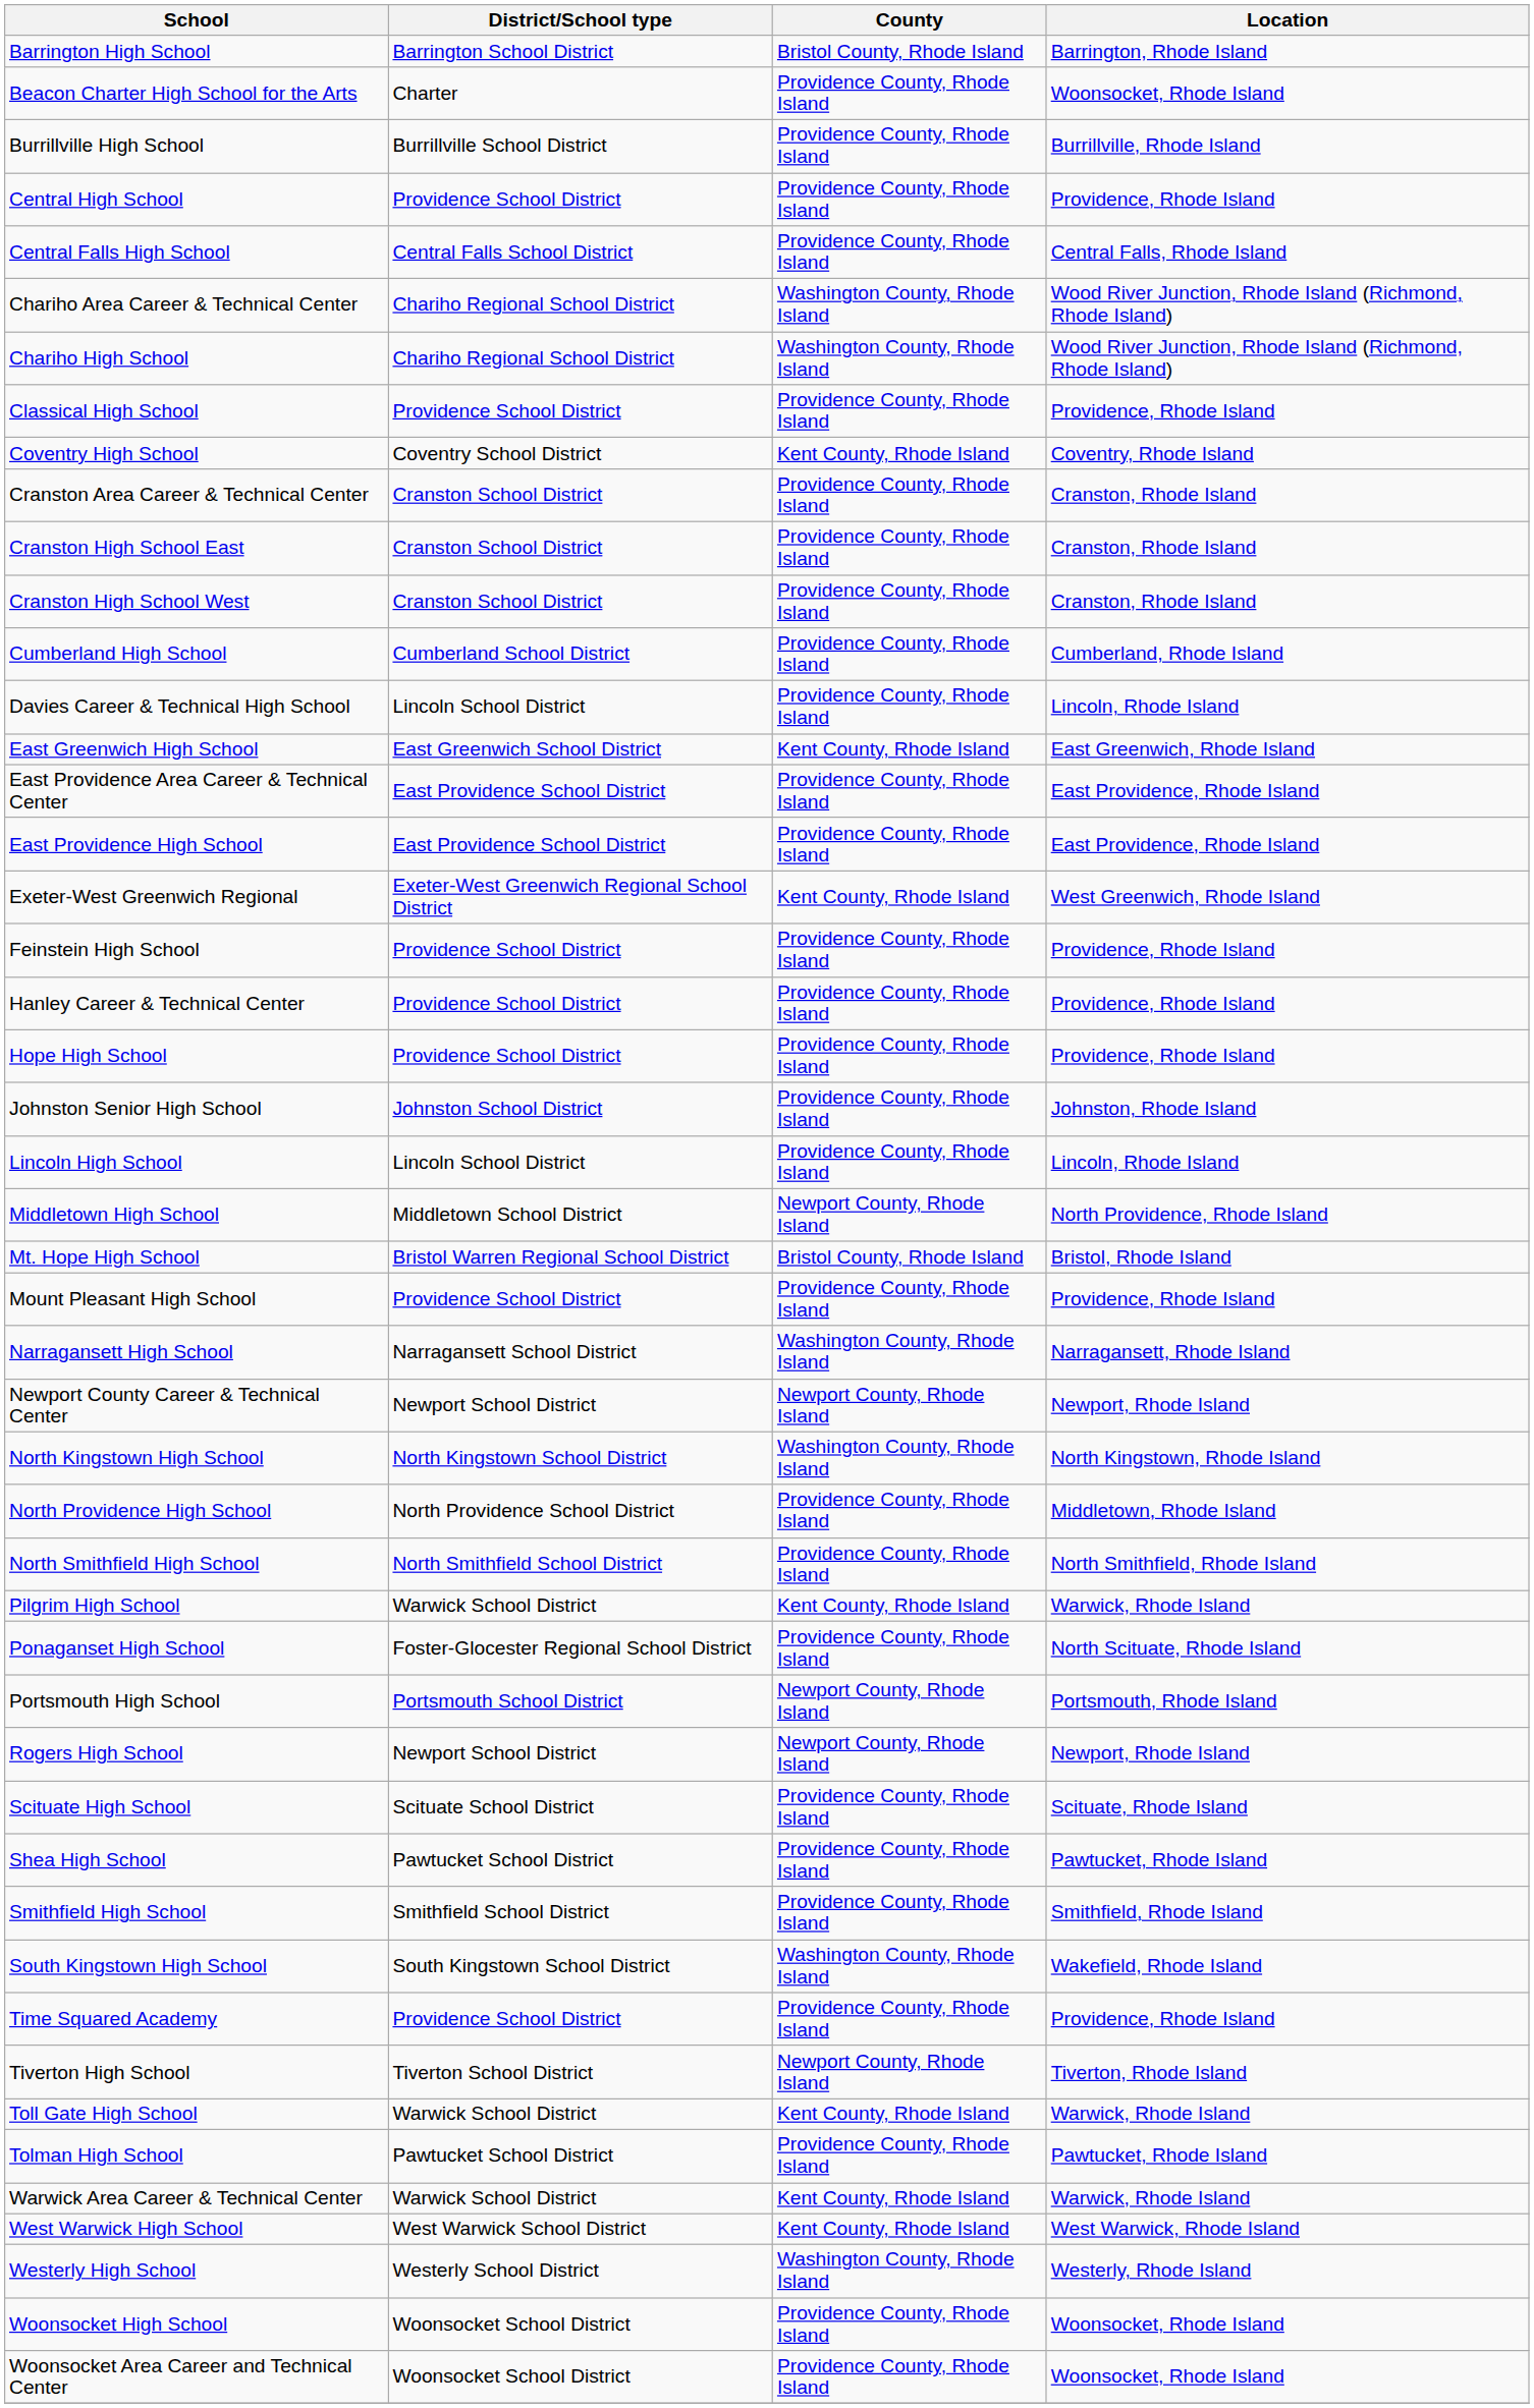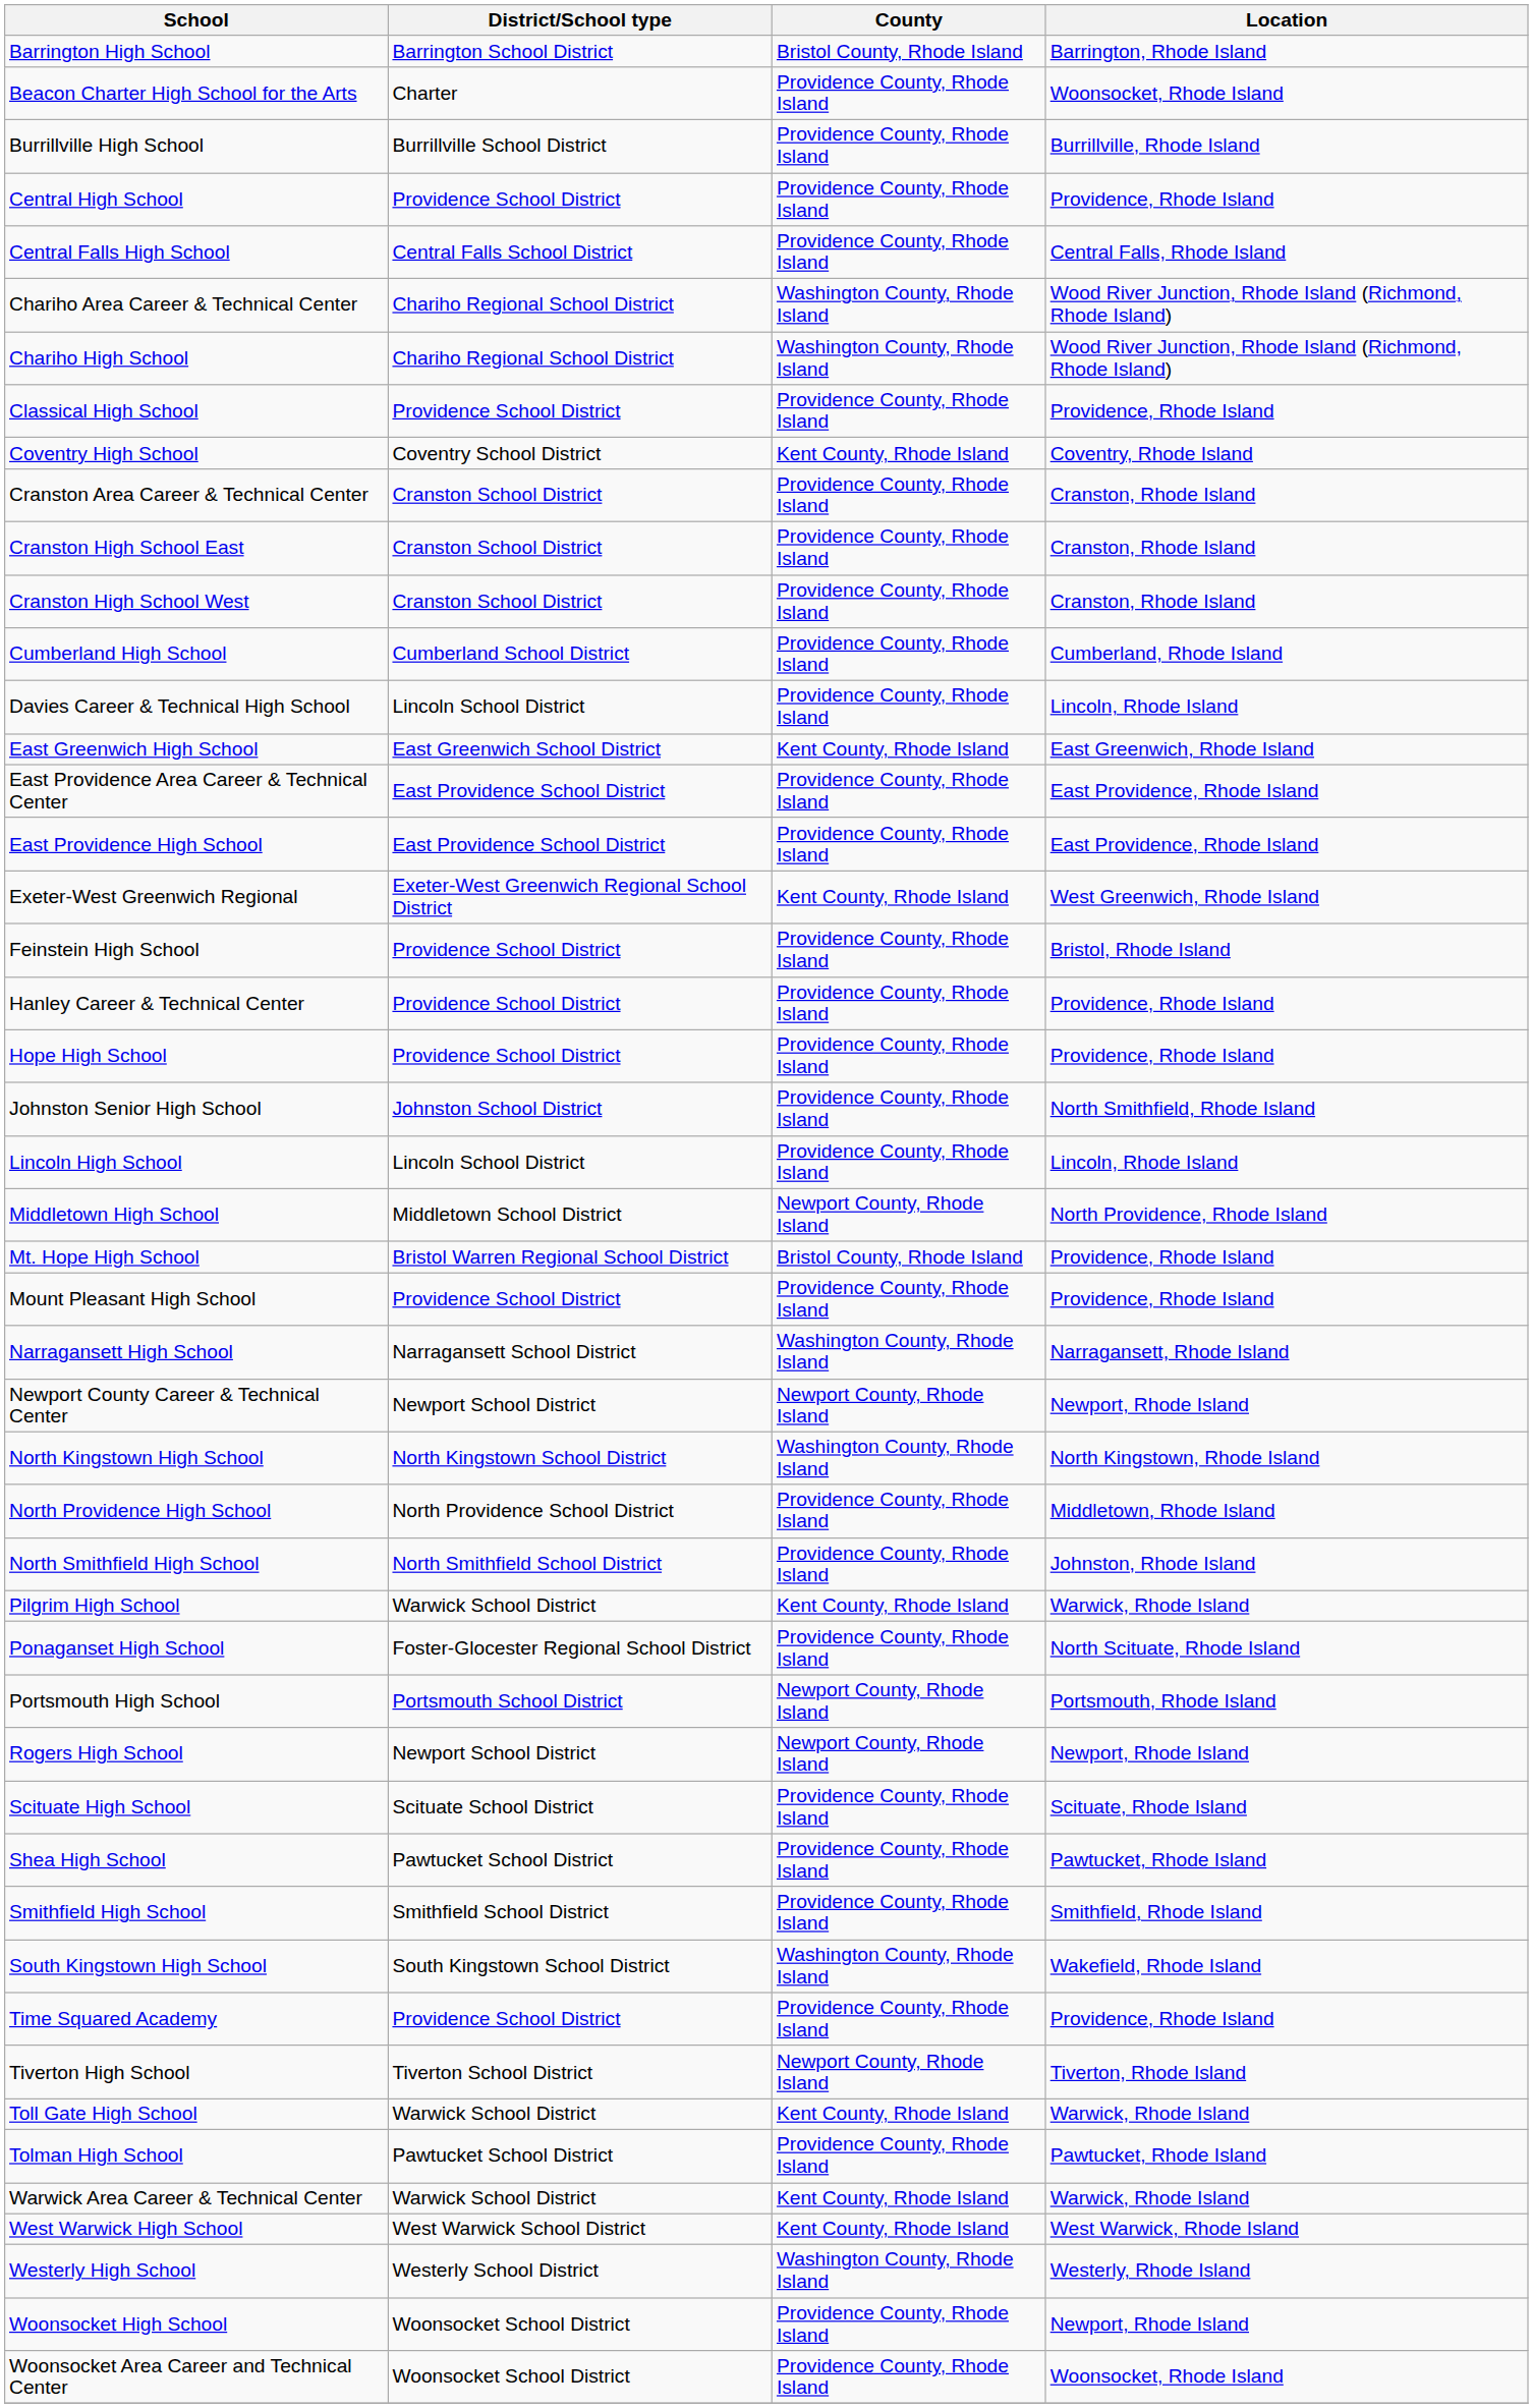 <table class="wikitable sortable">
 <tr>
 <th>School</th>
 <th>District/School type</th>
 <th>County</th>
 <th>Location</th>
 </tr>
 <tr>
 <td><a href='#'>Barrington High School</a></td>
 <td><a href='#'>Barrington School District</a></td>
 <td><a href='#'>Bristol County, Rhode Island</a></td>
 <td><a href='#'>Barrington, Rhode Island</a></td>
 </tr>
 <tr>
 <td><a href='#'>Beacon Charter High School for the Arts</a></td>
 <td>Charter</td>
 <td><a href='#'>Providence County, Rhode Island</a></td>
 <td><a href='#'>Woonsocket, Rhode Island</a></td>
 </tr>
 <tr>
 <td>Burrillville High School</td>
 <td>Burrillville School District</td>
 <td><a href='#'>Providence County, Rhode Island</a></td>
 <td><a href='#'>Burrillville, Rhode Island</a></td>
 </tr>
 <tr>
 <td><a href='#'>Central High School</a></td>
 <td><a href='#'>Providence School District</a></td>
 <td><a href='#'>Providence County, Rhode Island</a></td>
 <td><a href='#'>Providence, Rhode Island</a></td>
 </tr>
 <tr>
 <td><a href='#'>Central Falls High School</a></td>
 <td><a href='#'>Central Falls School District</a></td>
 <td><a href='#'>Providence County, Rhode Island</a></td>
 <td><a href='#'>Central Falls, Rhode Island</a></td>
 </tr>
 <tr>
 <td>Chariho Area Career & Technical Center</td>
 <td><a href='#'>Chariho Regional School District</a></td>
 <td><a href='#'>Washington County, Rhode Island</a></td>
 <td><a href='#'>Wood River Junction, Rhode Island</a> (<a href='#'>Richmond, Rhode Island</a>)</td>
 </tr>
 <tr>
 <td><a href='#'>Chariho High School</a></td>
 <td><a href='#'>Chariho Regional School District</a></td>
 <td><a href='#'>Washington County, Rhode Island</a></td>
 <td><a href='#'>Wood River Junction, Rhode Island</a> (<a href='#'>Richmond, Rhode Island</a>)</td>
 </tr>
 <tr>
 <td><a href='#'>Classical High School</a></td>
 <td><a href='#'>Providence School District</a></td>
 <td><a href='#'>Providence County, Rhode Island</a></td>
 <td><a href='#'>Providence, Rhode Island</a></td>
 </tr>
 <tr>
 <td><a href='#'>Coventry High School</a></td>
 <td>Coventry School District</td>
 <td><a href='#'>Kent County, Rhode Island</a></td>
 <td><a href='#'>Coventry, Rhode Island</a></td>
 </tr>
 <tr>
 <td>Cranston Area Career & Technical Center</td>
 <td><a href='#'>Cranston School District</a></td>
 <td><a href='#'>Providence County, Rhode Island</a></td>
 <td><a href='#'>Cranston, Rhode Island</a></td>
 </tr>
 <tr>
 <td><a href='#'>Cranston High School East</a></td>
 <td><a href='#'>Cranston School District</a></td>
 <td><a href='#'>Providence County, Rhode Island</a></td>
 <td><a href='#'>Cranston, Rhode Island</a></td>
 </tr>
 <tr>
 <td><a href='#'>Cranston High School West</a></td>
 <td><a href='#'>Cranston School District</a></td>
 <td><a href='#'>Providence County, Rhode Island</a></td>
 <td><a href='#'>Cranston, Rhode Island</a></td>
 </tr>
 <tr>
 <td><a href='#'>Cumberland High School</a></td>
 <td><a href='#'>Cumberland School District</a></td>
 <td><a href='#'>Providence County, Rhode Island</a></td>
 <td><a href='#'>Cumberland, Rhode Island</a></td>
 </tr>
 <tr>
 <td>Davies Career & Technical High School</td>
 <td>Lincoln School District</td>
 <td><a href='#'>Providence County, Rhode Island</a></td>
 <td><a href='#'>Lincoln, Rhode Island</a></td>
 </tr>
 <tr>
 <td><a href='#'>East Greenwich High School</a></td>
 <td><a href='#'>East Greenwich School District</a></td>
 <td><a href='#'>Kent County, Rhode Island</a></td>
 <td><a href='#'>East Greenwich, Rhode Island</a></td>
 </tr>
 <tr>
 <td>East Providence Area Career & Technical Center</td>
 <td><a href='#'>East Providence School District</a></td>
 <td><a href='#'>Providence County, Rhode Island</a></td>
 <td><a href='#'>East Providence, Rhode Island</a></td>
 </tr>
 <tr>
 <td><a href='#'>East Providence High School</a></td>
 <td><a href='#'>East Providence School District</a></td>
 <td><a href='#'>Providence County, Rhode Island</a></td>
 <td><a href='#'>East Providence, Rhode Island</a></td>
 </tr>
 <tr>
 <td>Exeter-West Greenwich Regional</td>
 <td><a href='#'>Exeter-West Greenwich Regional School District</a></td>
 <td><a href='#'>Kent County, Rhode Island</a></td>
 <td><a href='#'>West Greenwich, Rhode Island</a></td>
 </tr>
 <tr>
 <td>Feinstein High School</td>
 <td><a href='#'>Providence School District</a></td>
 <td><a href='#'>Providence County, Rhode Island</a></td>
-<td><a href='#'>Providence, Rhode Island</a></td>
+<td><a href='#'>Bristol, Rhode Island</a></td>
 </tr>
 <tr>
 <td>Hanley Career & Technical Center</td>
 <td><a href='#'>Providence School District</a></td>
 <td><a href='#'>Providence County, Rhode Island</a></td>
 <td><a href='#'>Providence, Rhode Island</a></td>
 </tr>
 <tr>
 <td><a href='#'>Hope High School</a></td>
 <td><a href='#'>Providence School District</a></td>
 <td><a href='#'>Providence County, Rhode Island</a></td>
 <td><a href='#'>Providence, Rhode Island</a></td>
 </tr>
 <tr>
 <td>Johnston Senior High School</td>
 <td><a href='#'>Johnston School District</a></td>
 <td><a href='#'>Providence County, Rhode Island</a></td>
-<td><a href='#'>Johnston, Rhode Island</a></td>
+<td><a href='#'>North Smithfield, Rhode Island</a></td>
 </tr>
 <tr>
 <td><a href='#'>Lincoln High School</a></td>
 <td>Lincoln School District</td>
 <td><a href='#'>Providence County, Rhode Island</a></td>
 <td><a href='#'>Lincoln, Rhode Island</a></td>
 </tr>
 <tr>
 <td><a href='#'>Middletown High School</a></td>
 <td>Middletown School District</td>
 <td><a href='#'>Newport County, Rhode Island</a></td>
 <td><a href='#'>North Providence, Rhode Island</a></td>
 </tr>
 <tr>
 <td><a href='#'>Mt. Hope High School</a></td>
 <td><a href='#'>Bristol Warren Regional School District</a></td>
 <td><a href='#'>Bristol County, Rhode Island</a></td>
-<td><a href='#'>Bristol, Rhode Island</a></td>
+<td><a href='#'>Providence, Rhode Island</a></td>
 </tr>
 <tr>
 <td>Mount Pleasant High School</td>
 <td><a href='#'>Providence School District</a></td>
 <td><a href='#'>Providence County, Rhode Island</a></td>
 <td><a href='#'>Providence, Rhode Island</a></td>
 </tr>
 <tr>
 <td><a href='#'>Narragansett High School</a></td>
 <td>Narragansett School District</td>
 <td><a href='#'>Washington County, Rhode Island</a></td>
 <td><a href='#'>Narragansett, Rhode Island</a></td>
 </tr>
 <tr>
 <td>Newport County Career & Technical Center</td>
 <td>Newport School District</td>
 <td><a href='#'>Newport County, Rhode Island</a></td>
 <td><a href='#'>Newport, Rhode Island</a></td>
 </tr>
 <tr>
 <td><a href='#'>North Kingstown High School</a></td>
 <td><a href='#'>North Kingstown School District</a></td>
 <td><a href='#'>Washington County, Rhode Island</a></td>
 <td><a href='#'>North Kingstown, Rhode Island</a></td>
 </tr>
 <tr>
 <td><a href='#'>North Providence High School</a></td>
 <td>North Providence School District</td>
 <td><a href='#'>Providence County, Rhode Island</a></td>
 <td><a href='#'>Middletown, Rhode Island</a></td>
 </tr>
 <tr>
 <td><a href='#'>North Smithfield High School</a></td>
 <td><a href='#'>North Smithfield School District</a></td>
 <td><a href='#'>Providence County, Rhode Island</a></td>
-<td><a href='#'>North Smithfield, Rhode Island</a></td>
+<td><a href='#'>Johnston, Rhode Island</a></td>
 </tr>
 <tr>
 <td><a href='#'>Pilgrim High School</a></td>
 <td>Warwick School District</td>
 <td><a href='#'>Kent County, Rhode Island</a></td>
 <td><a href='#'>Warwick, Rhode Island</a></td>
 </tr>
 <tr>
 <td><a href='#'>Ponaganset High School</a></td>
 <td>Foster-Glocester Regional School District</td>
 <td><a href='#'>Providence County, Rhode Island</a></td>
 <td><a href='#'>North Scituate, Rhode Island</a></td>
 </tr>
 <tr>
 <td>Portsmouth High School</td>
 <td><a href='#'>Portsmouth School District</a></td>
 <td><a href='#'>Newport County, Rhode Island</a></td>
 <td><a href='#'>Portsmouth, Rhode Island</a></td>
 </tr>
 <tr>
 <td><a href='#'>Rogers High School</a></td>
 <td>Newport School District</td>
 <td><a href='#'>Newport County, Rhode Island</a></td>
 <td><a href='#'>Newport, Rhode Island</a></td>
 </tr>
 <tr>
 <td><a href='#'>Scituate High School</a></td>
 <td>Scituate School District</td>
 <td><a href='#'>Providence County, Rhode Island</a></td>
 <td><a href='#'>Scituate, Rhode Island</a></td>
 </tr>
 <tr>
 <td><a href='#'>Shea High School</a></td>
 <td>Pawtucket School District</td>
 <td><a href='#'>Providence County, Rhode Island</a></td>
 <td><a href='#'>Pawtucket, Rhode Island</a></td>
 </tr>
 <tr>
 <td><a href='#'>Smithfield High School</a></td>
 <td>Smithfield School District</td>
 <td><a href='#'>Providence County, Rhode Island</a></td>
 <td><a href='#'>Smithfield, Rhode Island</a></td>
 </tr>
 <tr>
 <td><a href='#'>South Kingstown High School</a></td>
 <td>South Kingstown School District</td>
 <td><a href='#'>Washington County, Rhode Island</a></td>
 <td><a href='#'>Wakefield, Rhode Island</a></td>
 </tr>
 <tr>
 <td><a href='#'>Time Squared Academy</a></td>
 <td><a href='#'>Providence School District</a></td>
 <td><a href='#'>Providence County, Rhode Island</a></td>
 <td><a href='#'>Providence, Rhode Island</a></td>
 </tr>
 <tr>
 <td>Tiverton High School</td>
 <td>Tiverton School District</td>
 <td><a href='#'>Newport County, Rhode Island</a></td>
 <td><a href='#'>Tiverton, Rhode Island</a></td>
 </tr>
 <tr>
 <td><a href='#'>Toll Gate High School</a></td>
 <td>Warwick School District</td>
 <td><a href='#'>Kent County, Rhode Island</a></td>
 <td><a href='#'>Warwick, Rhode Island</a></td>
 </tr>
 <tr>
 <td><a href='#'>Tolman High School</a></td>
 <td>Pawtucket School District</td>
 <td><a href='#'>Providence County, Rhode Island</a></td>
 <td><a href='#'>Pawtucket, Rhode Island</a></td>
 </tr>
 <tr>
 <td>Warwick Area Career & Technical Center</td>
 <td>Warwick School District</td>
 <td><a href='#'>Kent County, Rhode Island</a></td>
 <td><a href='#'>Warwick, Rhode Island</a></td>
 </tr>
 <tr>
 <td><a href='#'>West Warwick High School</a></td>
 <td>West Warwick School District</td>
 <td><a href='#'>Kent County, Rhode Island</a></td>
 <td><a href='#'>West Warwick, Rhode Island</a></td>
 </tr>
 <tr>
 <td><a href='#'>Westerly High School</a></td>
 <td>Westerly School District</td>
 <td><a href='#'>Washington County, Rhode Island</a></td>
 <td><a href='#'>Westerly, Rhode Island</a></td>
 </tr>
 <tr>
 <td><a href='#'>Woonsocket High School</a></td>
 <td>Woonsocket School District</td>
 <td><a href='#'>Providence County, Rhode Island</a></td>
-<td><a href='#'>Woonsocket, Rhode Island</a></td>
+<td><a href='#'>Newport, Rhode Island</a></td>
 </tr>
 <tr>
 <td>Woonsocket Area Career and Technical Center</td>
 <td>Woonsocket School District</td>
 <td><a href='#'>Providence County, Rhode Island</a></td>
 <td><a href='#'>Woonsocket, Rhode Island</a></td>
 </tr>
 <tr>
 </tr>
 </table>
